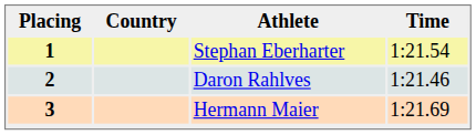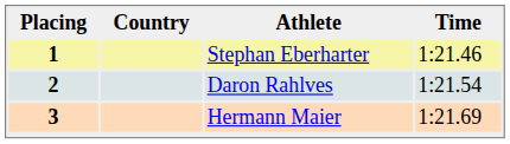 <table style="border-style:solid;border-width:1px;border-color:#808080;background-color:#EFEFEF" cellspacing="2" cellpadding="2" width="380px">
 <tr bgcolor="#EFEFEF">
 <th>Placing</th>
 <th>Country</th>
 <th>Athlete</th>
 <th>Time</th>
 </tr>
 <tr align="center" valign="top" bgcolor="#F7F6A8">
 <th>1</th>
 <td></td>
 <td align="left"><a href='#'>Stephan Eberharter</a></td>
-<td align="left">1:21.54</td>
+<td align="left">1:21.46</td>
 </tr>
 <tr align="center" valign="top" bgcolor="#DCE5E5">
 <th>2</th>
 <td></td>
 <td align="left"><a href='#'>Daron Rahlves</a></td>
-<td align="left">1:21.46</td>
+<td align="left">1:21.54</td>
 </tr>
 <tr align="center" valign="top" bgcolor="#FFDAB9">
 <th>3</th>
 <td></td>
 <td align="left"><a href='#'>Hermann Maier</a></td>
 <td align="left">1:21.69</td>
 </tr>
 <tr align="center" valign="top" bgcolor="#FFFFFF">
 </tr>
 </table>
